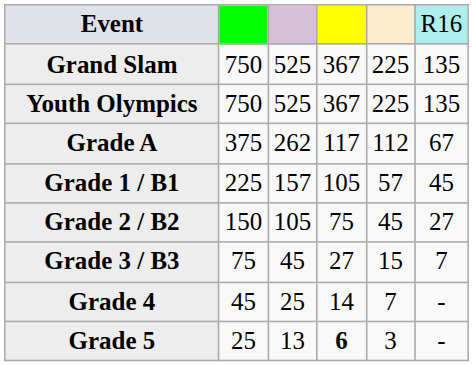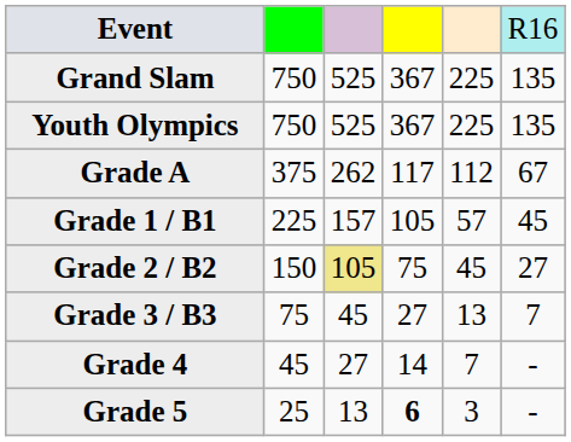 <table class="wikitable" style="text-align:center;">
 <tr>
 <td style="width:130px; background:#dfe2e9;"><strong>Event</strong></td>
 <td style="background:lime;"></td>
 <td style="background:thistle;"></td>
 <td style="background:#ff0;"></td>
 <td style="background:#ffebcd;"></td>
 <td style="background:#afeeee;">R16</td>
 </tr>
 <tr>
 <th style="background:#ededed;">Grand Slam</th>
 <td>750</td>
 <td>525</td>
 <td>367</td>
 <td>225</td>
 <td>135</td>
 </tr>
 <tr>
 <th style="background:#ededed;">Youth Olympics</th>
 <td>750</td>
 <td>525</td>
 <td>367</td>
 <td>225</td>
 <td>135</td>
 </tr>
 <tr>
 <th style="background:#ededed;">Grade A</th>
 <td>375</td>
 <td>262</td>
 <td>117</td>
 <td>112</td>
 <td>67</td>
 </tr>
 <tr>
 <th style="background:#ededed;">Grade 1 / B1</th>
 <td>225</td>
 <td>157</td>
 <td>105</td>
 <td>57</td>
 <td>45</td>
 </tr>
 <tr>
 <th style="background:#ededed;">Grade 2 / B2</th>
 <td>150</td>
-<td>105</td>
+<td style="background: khaki;">105</td>
 <td>75</td>
 <td>45</td>
 <td>27</td>
 </tr>
 <tr>
 <th style="background:#ededed;">Grade 3 / B3</th>
 <td>75</td>
 <td>45</td>
 <td>27</td>
-<td>15</td>
+<td>13</td>
 <td>7</td>
 </tr>
 <tr>
 <th style="background:#ededed;">Grade 4</th>
 <td>45</td>
-<td>25</td>
+<td>27</td>
 <td>14</td>
 <td>7</td>
 <td>-</td>
 </tr>
 <tr>
 <th style="background:#ededed;">Grade 5</th>
 <td>25</td>
 <td>13</td>
 <td><strong>6</strong></td>
 <td>3</td>
 <td>-</td>
 </tr>
 </table>
